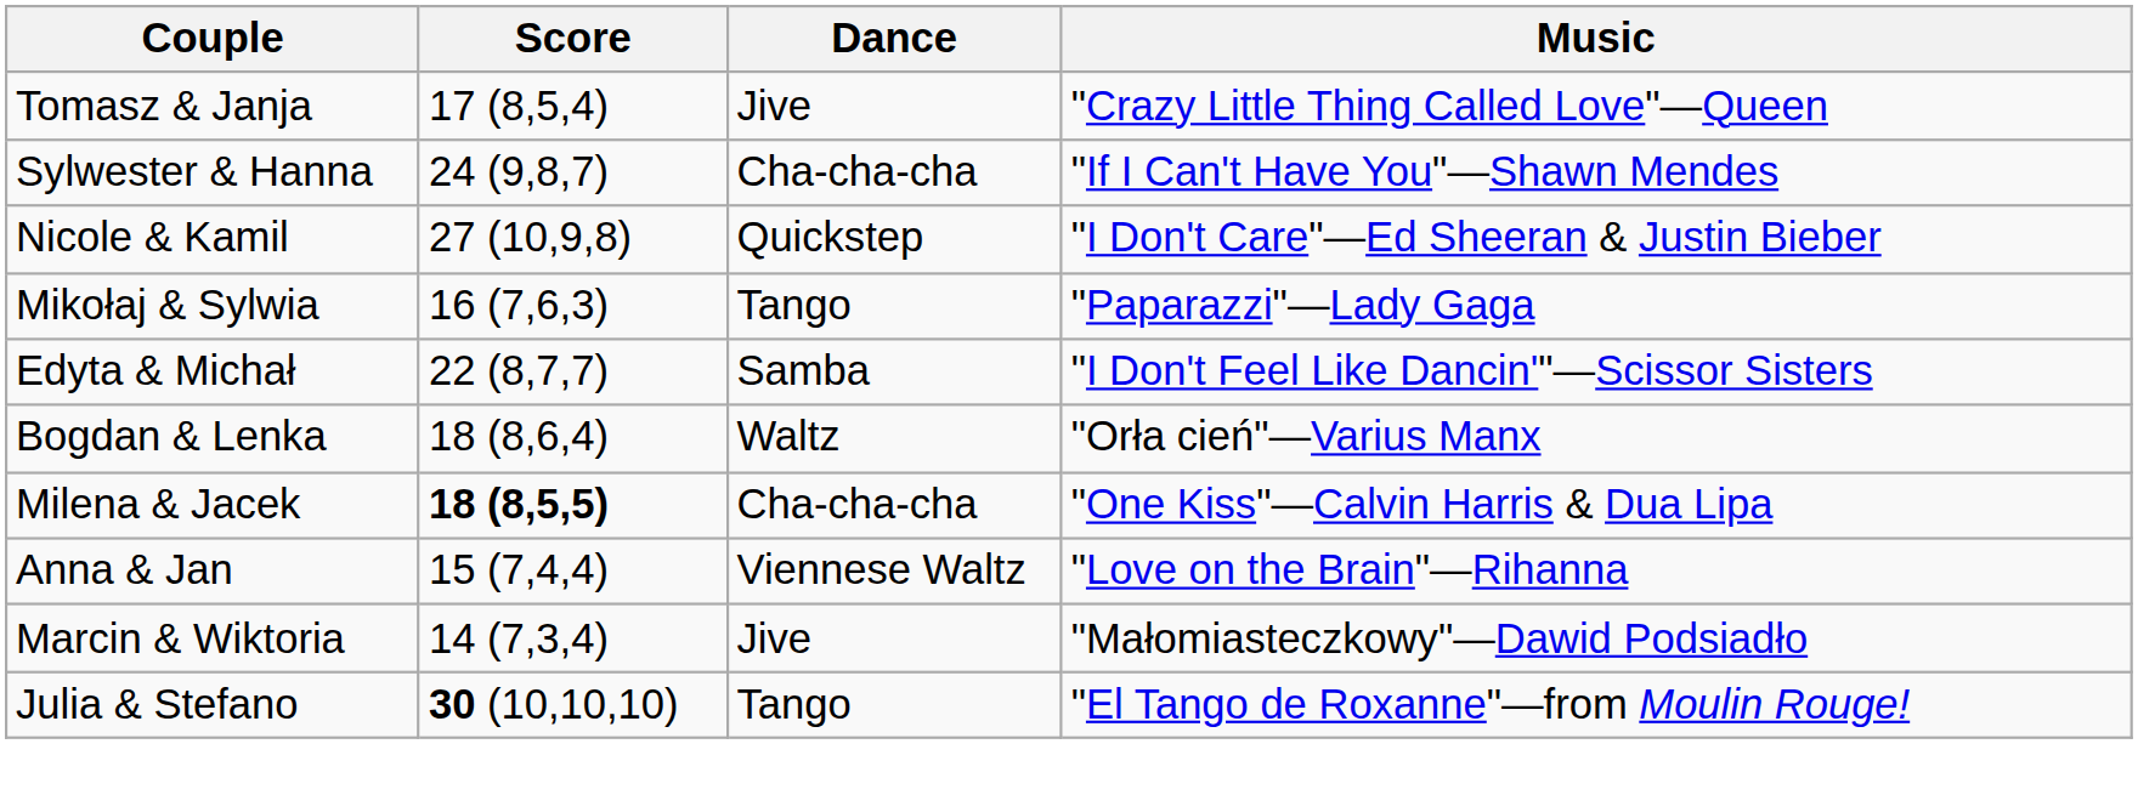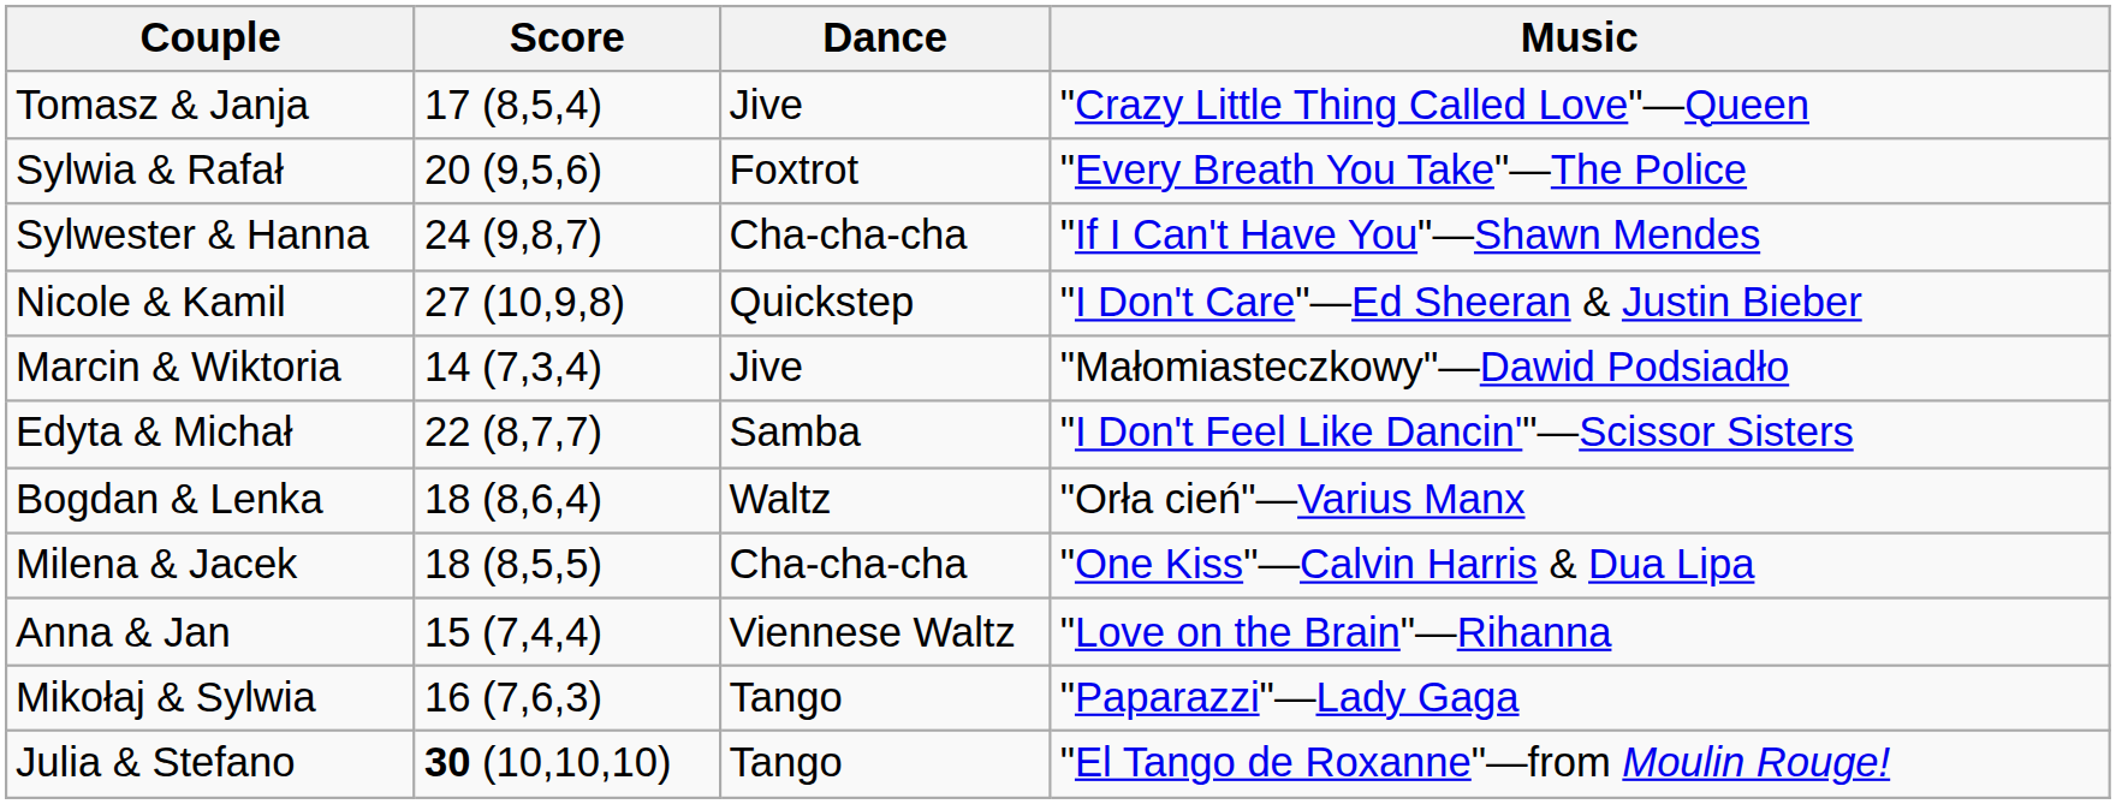 <table class="wikitable">
 <tr>
 <th style="width:150px;">Couple</th>
 <th style="width:110px;">Score</th>
 <th style="width:120px;">Dance</th>
 <th style="width:400px;">Music</th>
 </tr>
 <tr>
 <td>Tomasz & Janja</td>
 <td>17 (8,5,4)</td>
 <td>Jive</td>
 <td>"<a href='#'>Crazy Little Thing Called Love</a>"—<a href='#'>Queen</a></td>
 </tr>
 <tr>
+<td>Sylwia & Rafał</td>
+<td>20 (9,5,6)</td>
+<td>Foxtrot</td>
+<td>"<a href='#'>Every Breath You Take</a>"—<a href='#'>The Police</a></td>
+</tr>
+<tr>
 <td>Sylwester & Hanna</td>
 <td>24 (9,8,7)</td>
 <td>Cha-cha-cha</td>
 <td>"<a href='#'>If I Can't Have You</a>"—<a href='#'>Shawn Mendes</a></td>
 </tr>
 <tr>
 <td>Nicole & Kamil</td>
 <td>27 (10,9,8)</td>
 <td>Quickstep</td>
 <td>"<a href='#'>I Don't Care</a>"—<a href='#'>Ed Sheeran</a> & <a href='#'>Justin Bieber</a></td>
 </tr>
 <tr>
-<td>Mikołaj & Sylwia</td>
-<td>16 (7,6,3)</td>
-<td>Tango</td>
-<td>"<a href='#'>Paparazzi</a>"—<a href='#'>Lady Gaga</a></td>
+<td>Marcin & Wiktoria</td>
+<td>14 (7,3,4)</td>
+<td>Jive</td>
+<td>"Małomiasteczkowy"—<a href='#'>Dawid Podsiadło</a></td>
 </tr>
 <tr>
 <td>Edyta & Michał</td>
 <td>22 (8,7,7)</td>
 <td>Samba</td>
 <td>"<a href='#'>I Don't Feel Like Dancin'</a>"—<a href='#'>Scissor Sisters</a></td>
 </tr>
 <tr>
 <td>Bogdan & Lenka</td>
 <td>18 (8,6,4)</td>
 <td>Waltz</td>
 <td>"Orła cień"—<a href='#'>Varius Manx</a></td>
 </tr>
 <tr>
 <td>Milena & Jacek</td>
-<td><strong>18 (8,5,5)</strong></td>
+<td>18 (8,5,5)</td>
 <td>Cha-cha-cha</td>
 <td>"<a href='#'>One Kiss</a>"—<a href='#'>Calvin Harris</a> & <a href='#'>Dua Lipa</a></td>
 </tr>
 <tr>
 <td>Anna & Jan</td>
 <td>15 (7,4,4)</td>
 <td>Viennese Waltz</td>
 <td>"<a href='#'>Love on the Brain</a>"—<a href='#'>Rihanna</a></td>
 </tr>
 <tr>
-<td>Marcin & Wiktoria</td>
-<td>14 (7,3,4)</td>
-<td>Jive</td>
-<td>"Małomiasteczkowy"—<a href='#'>Dawid Podsiadło</a></td>
+<td>Mikołaj & Sylwia</td>
+<td>16 (7,6,3)</td>
+<td>Tango</td>
+<td>"<a href='#'>Paparazzi</a>"—<a href='#'>Lady Gaga</a></td>
 </tr>
 <tr>
 <td>Julia & Stefano</td>
 <td><strong>30</strong> (10,10,10)</td>
 <td>Tango</td>
 <td>"<a href='#'>El Tango de Roxanne</a>"—from <em><a href='#'>Moulin Rouge!</a></em></td>
 </tr>
 </table>
